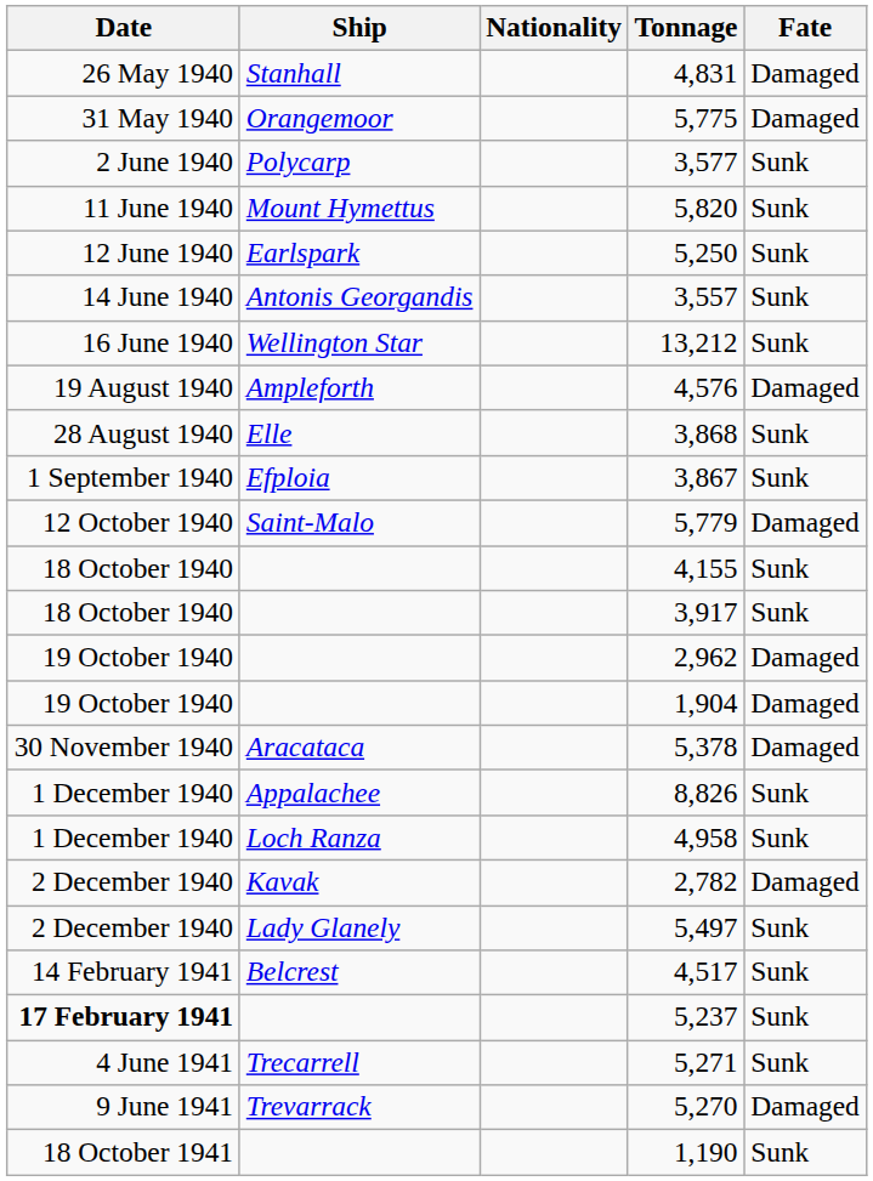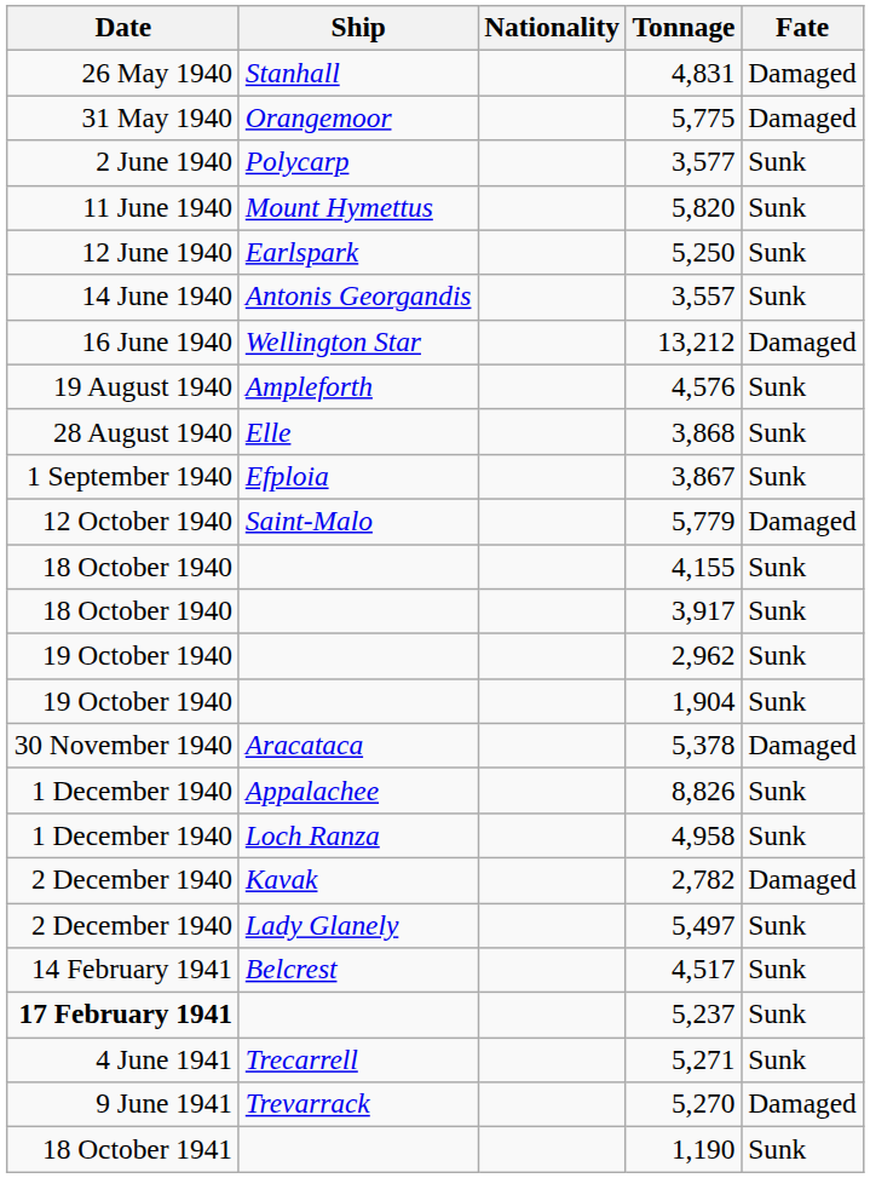 <table class="wikitable sortable" style="margin: 1em auto 1em auto;"|->
 <tr>
 <th>Date</th>
 <th>Ship</th>
 <th>Nationality</th>
 <th>Tonnage</th>
 <th>Fate</th>
 </tr>
 <tr>
 <td align="right">26 May 1940</td>
 <td align="left"><a href='#'><em>Stanhall</em></a></td>
 <td align="left"></td>
 <td align="right">4,831</td>
 <td align="left">Damaged</td>
 </tr>
 <tr>
 <td align="right">31 May 1940</td>
 <td align="left"><a href='#'><em>Orangemoor</em></a></td>
 <td align="left"></td>
 <td align="right">5,775</td>
 <td align="left">Damaged</td>
 </tr>
 <tr>
 <td align="right">2 June 1940</td>
 <td align="left"><a href='#'><em>Polycarp</em></a></td>
 <td align="left"></td>
 <td align="right">3,577</td>
 <td align="left">Sunk</td>
 </tr>
 <tr>
 <td align="right">11 June 1940</td>
 <td align="left"><a href='#'><em>Mount Hymettus</em></a></td>
 <td align="left"></td>
 <td align="right">5,820</td>
 <td align="left">Sunk</td>
 </tr>
 <tr>
 <td align="right">12 June 1940</td>
 <td align="left"><a href='#'><em>Earlspark</em></a></td>
 <td align="left"></td>
 <td align="right">5,250</td>
 <td align="left">Sunk</td>
 </tr>
 <tr>
 <td align="right">14 June 1940</td>
 <td align="left"><a href='#'><em>Antonis Georgandis</em></a></td>
 <td align="left"></td>
 <td align="right">3,557</td>
 <td align="left">Sunk</td>
 </tr>
 <tr>
 <td align="right">16 June 1940</td>
 <td align="left"><a href='#'><em>Wellington Star</em></a></td>
 <td align="left"></td>
 <td align="right">13,212</td>
-<td align="left">Sunk</td>
+<td align="left">Damaged</td>
 </tr>
 <tr>
 <td align="right">19 August 1940</td>
 <td align="left"><a href='#'><em>Ampleforth</em></a></td>
 <td align="left"></td>
 <td align="right">4,576</td>
-<td align="left">Damaged</td>
+<td Align="left">Sunk</td>
 </tr>
 <tr>
 <td align="right">28 August 1940</td>
 <td align="left"><a href='#'><em>Elle</em></a></td>
 <td align="left"></td>
 <td align="right">3,868</td>
 <td align="left">Sunk</td>
 </tr>
 <tr>
 <td align="right">1 September 1940</td>
 <td align="left"><a href='#'><em>Efploia</em></a></td>
 <td align="left"></td>
 <td align="right">3,867</td>
 <td align="left">Sunk</td>
 </tr>
 <tr>
 <td align="right">12 October 1940</td>
 <td align="left"><a href='#'><em>Saint-Malo</em></a></td>
 <td align="left"></td>
 <td align="right">5,779</td>
 <td align="left">Damaged</td>
 </tr>
 <tr>
 <td align="right">18 October 1940</td>
 <td align="left"></td>
 <td align="left"></td>
 <td align="right">4,155</td>
 <td Align="left">Sunk</td>
 </tr>
 <tr>
 <td align="right">18 October 1940</td>
 <td align="left"></td>
 <td align="left"></td>
 <td align="right">3,917</td>
 <td align="left">Sunk</td>
 </tr>
 <tr>
 <td align="right">19 October 1940</td>
 <td align="left"></td>
 <td align="left"></td>
 <td align="right">2,962</td>
-<td align="left">Damaged</td>
+<td align="left">Sunk</td>
 </tr>
 <tr>
 <td align="right">19 October 1940</td>
 <td align="left"></td>
 <td align="left"></td>
 <td align="right">1,904</td>
-<td align="left">Damaged</td>
+<td align="left">Sunk</td>
 </tr>
 <tr>
 <td align="right">30 November 1940</td>
 <td align="left"><a href='#'><em>Aracataca</em></a></td>
 <td align="left"></td>
 <td align="right">5,378</td>
 <td align="left">Damaged</td>
 </tr>
 <tr>
 <td align="right">1 December 1940</td>
 <td align="left"><a href='#'><em>Appalachee</em></a></td>
 <td align="left"></td>
 <td align="right">8,826</td>
 <td align="left">Sunk</td>
 </tr>
 <tr>
 <td align="right">1 December 1940</td>
 <td align="left"><a href='#'><em>Loch Ranza</em></a></td>
 <td align="left"></td>
 <td align="right">4,958</td>
 <td align="left">Sunk</td>
 </tr>
 <tr>
 <td align="right">2 December 1940</td>
 <td align="left"><a href='#'><em>Kavak</em></a></td>
 <td align="left"></td>
 <td align="right">2,782</td>
 <td align="left">Damaged</td>
 </tr>
 <tr>
 <td align="right">2 December 1940</td>
 <td align="left"><a href='#'><em>Lady Glanely</em></a></td>
 <td align="left"></td>
 <td align="right">5,497</td>
 <td align="left">Sunk</td>
 </tr>
 <tr>
 <td align="right">14 February 1941</td>
 <td align="left"><a href='#'><em>Belcrest</em></a></td>
 <td align="left"></td>
 <td align="right">4,517</td>
 <td align="left">Sunk</td>
 </tr>
 <tr>
 <td align="right"><strong>17 February 1941</strong></td>
 <td align="left"></td>
 <td align="left"></td>
 <td align="right">5,237</td>
 <td align="left">Sunk</td>
 </tr>
 <tr>
 <td align="right">4 June 1941</td>
 <td align="left"><a href='#'><em>Trecarrell</em></a></td>
 <td align="left"></td>
 <td align="right">5,271</td>
 <td align="left">Sunk</td>
 </tr>
 <tr>
 <td align="right">9 June 1941</td>
 <td align="left"><a href='#'><em>Trevarrack</em></a></td>
 <td align="left"></td>
 <td align="right">5,270</td>
 <td align="left">Damaged</td>
 </tr>
 <tr>
 <td align="right">18 October 1941</td>
 <td align="left"></td>
 <td align="left"></td>
 <td align="right">1,190</td>
 <td align="left">Sunk</td>
 </tr>
 </table>
